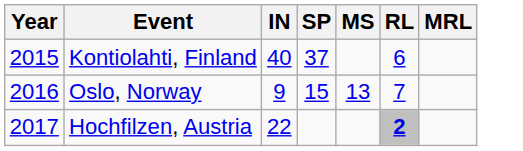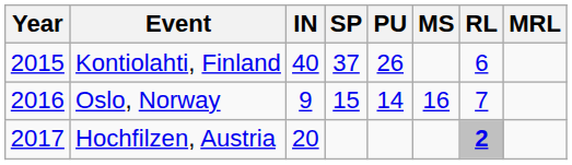 <table class="wikitable sortable" style="text-align: center;">
 <tr>
 <th>Year</th>
 <th>Event</th>
 <th>IN</th>
 <th>SP</th>
+<th>PU</th>
 <th>MS</th>
 <th>RL</th>
 <th>MRL</th>
 </tr>
 <tr>
 <td><a href='#'>2015</a></td>
 <td style="text-align: left;"> <a href='#'>Kontiolahti</a>, <a href='#'>Finland</a></td>
 <td><a href='#'>40</a></td>
 <td><a href='#'>37</a></td>
+<td><a href='#'>26</a></td>
 <td></td>
 <td><a href='#'>6</a></td>
 <td></td>
 </tr>
 <tr>
 <td><a href='#'>2016</a></td>
 <td style="text-align: left;"> <a href='#'>Oslo</a>, <a href='#'>Norway</a></td>
 <td><a href='#'>9</a></td>
 <td><a href='#'>15</a></td>
-<td><a href='#'>13</a></td>
+<td><a href='#'>14</a></td>
+<td><a href='#'>16</a></td>
 <td><a href='#'>7</a></td>
 <td></td>
 </tr>
 <tr>
 <td><a href='#'>2017</a></td>
 <td style="text-align: left;"> <a href='#'>Hochfilzen</a>, <a href='#'>Austria</a></td>
-<td><a href='#'>22</a></td>
+<td><a href='#'>20</a></td>
+<td></td>
 <td></td>
 <td></td>
 <td bgcolor=silver><strong><a href='#'>2</a></strong></td>
 <td></td>
 </tr>
 </table>
